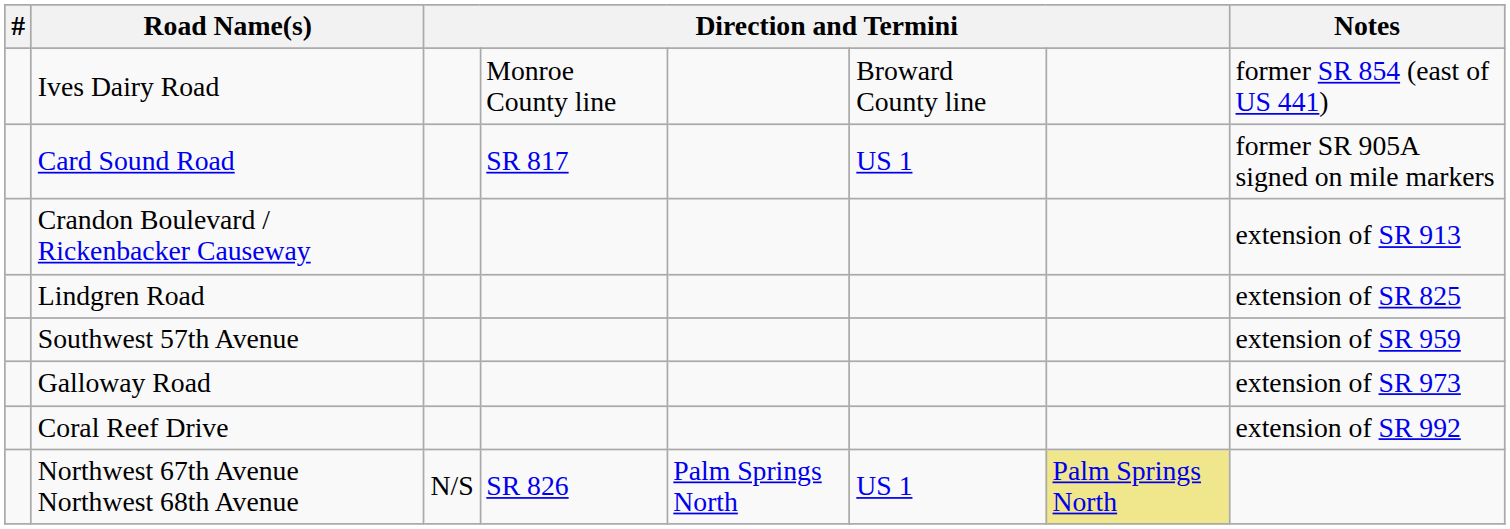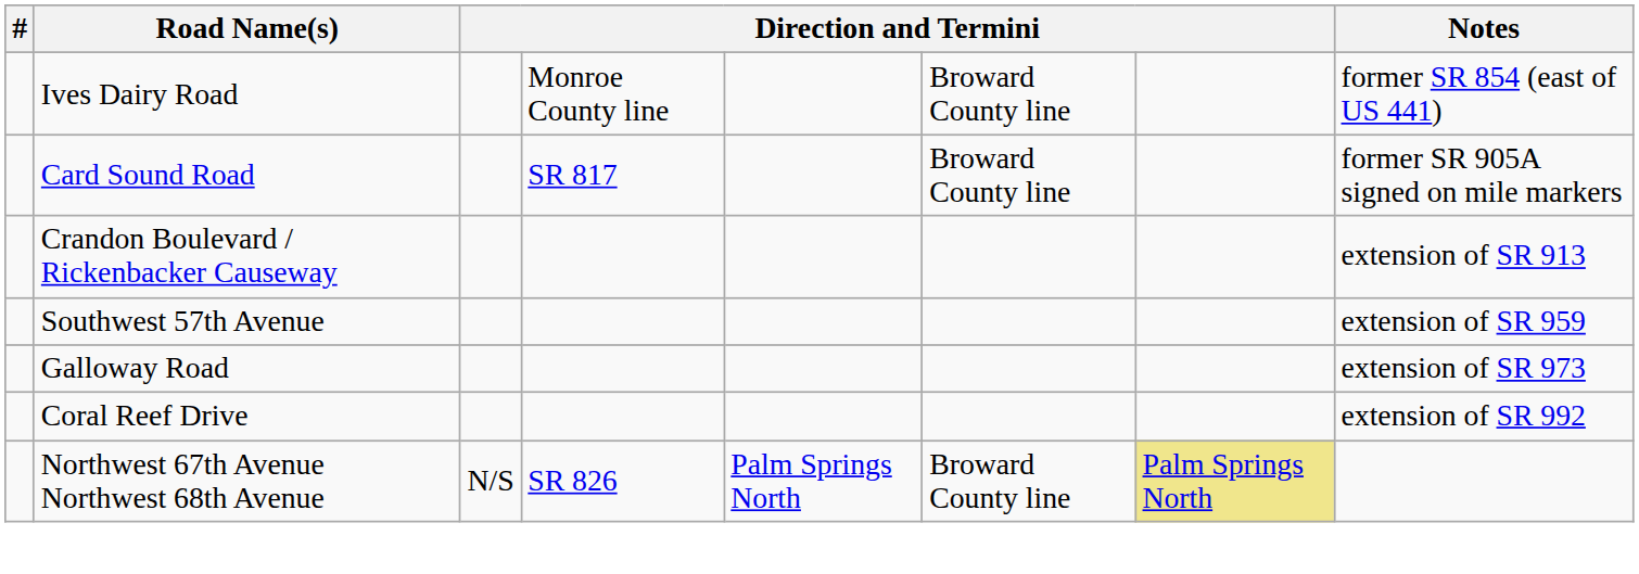 <table class="wikitable">
 <tr>
 <th align=center>#</th>
 <th>Road Name(s)</th>
 <th colspan=5>Direction and Termini</th>
 <th>Notes</th>
 </tr>
 <tr>
 <td></td>
 <td>Ives Dairy Road</td>
 <td></td>
 <td>Monroe County line</td>
 <td></td>
 <td>Broward County line</td>
 <td></td>
 <td>former <a href='#'>SR 854</a> (east of <a href='#'>US 441</a>)</td>
 </tr>
 <tr>
 <td></td>
 <td><a href='#'>Card Sound Road</a></td>
 <td></td>
 <td><a href='#'>SR 817</a></td>
 <td></td>
-<td><a href='#'>US 1</a></td>
+<td>Broward County line</td>
 <td></td>
 <td>former SR 905A<br>signed on mile markers</td>
 </tr>
 <tr>
 <td></td>
 <td>Crandon Boulevard / <a href='#'>Rickenbacker Causeway</a></td>
 <td></td>
 <td></td>
 <td></td>
 <td></td>
 <td></td>
 <td>extension of <a href='#'>SR 913</a></td>
-</tr>
-<tr>
-<td></td>
-<td>Lindgren Road</td>
-<td></td>
-<td></td>
-<td></td>
-<td></td>
-<td></td>
-<td>extension of <a href='#'>SR 825</a></td>
 </tr>
 <tr>
 <td></td>
 <td>Southwest 57th Avenue</td>
 <td></td>
 <td></td>
 <td></td>
 <td></td>
 <td></td>
 <td>extension of <a href='#'>SR 959</a></td>
 </tr>
 <tr>
 <td></td>
 <td>Galloway Road</td>
 <td></td>
 <td></td>
 <td></td>
 <td></td>
 <td></td>
 <td>extension of <a href='#'>SR 973</a></td>
 </tr>
 <tr>
 <td></td>
 <td>Coral Reef Drive</td>
 <td></td>
 <td></td>
 <td></td>
 <td></td>
 <td></td>
 <td>extension of <a href='#'>SR 992</a></td>
 </tr>
 <tr>
 <td></td>
 <td>Northwest 67th Avenue<br>Northwest 68th Avenue</td>
 <td>N/S</td>
 <td><a href='#'>SR 826</a></td>
 <td><a href='#'>Palm Springs North</a></td>
-<td><a href='#'>US 1</a></td>
+<td>Broward County line</td>
 <td style="background: khaki;"><a href='#'>Palm Springs North</a></td>
 <td></td>
 </tr>
 </table>
